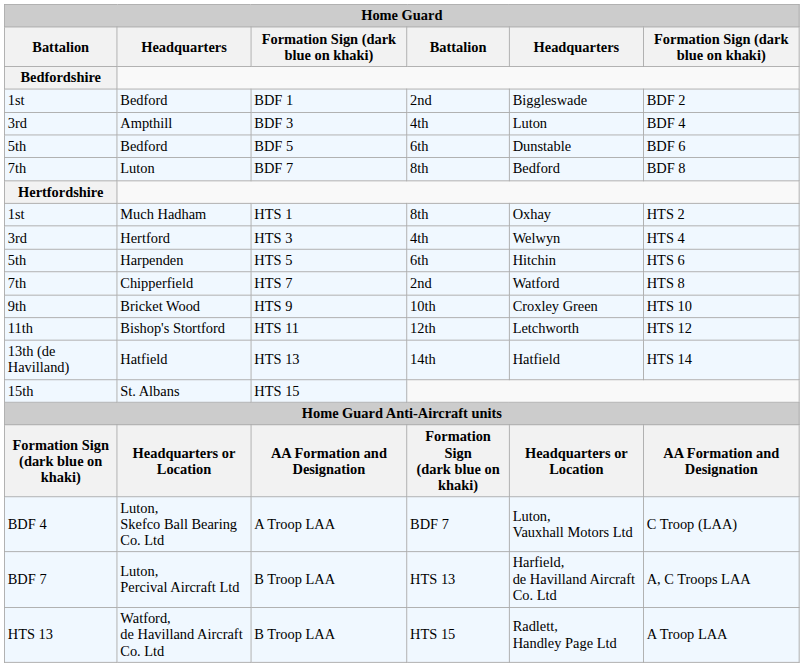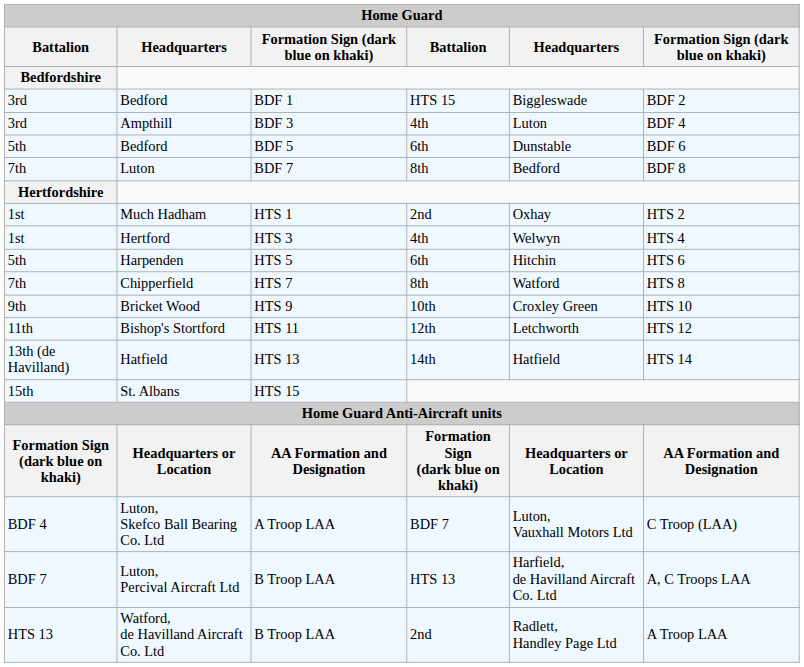 <table class="wikitable" style="width:100%;">
 <tr>
 <th colspan="6" style="background:#ccc;">Home Guard</th>
 </tr>
 <tr>
 <th>Battalion</th>
 <th>Headquarters</th>
 <th>Formation Sign (dark blue on khaki)</th>
 <th>Battalion</th>
 <th>Headquarters</th>
 <th>Formation Sign (dark blue on khaki)</th>
 </tr>
 <tr>
 <th>Bedfordshire</th>
 </tr>
 <tr style="background:#f0f8ff;">
-<td>1st</td>
+<td>3rd</td>
 <td>Bedford</td>
 <td>BDF 1</td>
-<td>2nd</td>
+<td>HTS 15</td>
 <td>Biggleswade</td>
 <td>BDF 2</td>
 </tr>
 <tr style="background:#f0f8ff;">
 <td>3rd</td>
 <td>Ampthill</td>
 <td>BDF 3</td>
 <td>4th</td>
 <td>Luton</td>
 <td>BDF 4</td>
 </tr>
 <tr style="background:#f0f8ff;">
 <td>5th</td>
 <td>Bedford</td>
 <td>BDF 5</td>
 <td>6th</td>
 <td>Dunstable</td>
 <td>BDF 6</td>
 </tr>
 <tr style="background:#f0f8ff;">
 <td>7th</td>
 <td>Luton</td>
 <td>BDF 7</td>
 <td>8th</td>
 <td>Bedford</td>
 <td>BDF 8</td>
 </tr>
 <tr>
 <th>Hertfordshire</th>
 </tr>
 <tr style="background:#f0f8ff;">
 <td>1st</td>
 <td>Much Hadham</td>
 <td>HTS 1</td>
-<td>8th</td>
+<td>2nd</td>
 <td>Oxhay</td>
 <td>HTS 2</td>
 </tr>
 <tr style="background:#f0f8ff;">
-<td>3rd</td>
+<td>1st</td>
 <td>Hertford</td>
 <td>HTS 3</td>
 <td>4th</td>
 <td>Welwyn</td>
 <td>HTS 4</td>
 </tr>
 <tr style="background:#f0f8ff;">
 <td>5th</td>
 <td>Harpenden</td>
 <td>HTS 5</td>
 <td>6th</td>
 <td>Hitchin</td>
 <td>HTS 6</td>
 </tr>
 <tr style="background:#f0f8ff;">
 <td>7th</td>
 <td>Chipperfield</td>
 <td>HTS 7</td>
-<td>2nd</td>
+<td>8th</td>
 <td>Watford</td>
 <td>HTS 8</td>
 </tr>
 <tr style="background:#f0f8ff;">
 <td>9th</td>
 <td>Bricket Wood</td>
 <td>HTS 9</td>
 <td>10th</td>
 <td>Croxley Green</td>
 <td>HTS 10</td>
 </tr>
 <tr style="background:#f0f8ff;">
 <td>11th</td>
 <td>Bishop's Stortford</td>
 <td>HTS 11</td>
 <td>12th</td>
 <td>Letchworth</td>
 <td>HTS 12</td>
 </tr>
 <tr style="background:#f0f8ff;">
 <td>13th (de Havilland)</td>
 <td>Hatfield</td>
 <td>HTS 13</td>
 <td>14th</td>
 <td>Hatfield</td>
 <td>HTS 14</td>
 </tr>
 <tr style="background:#f0f8ff;">
 <td>15th</td>
 <td>St. Albans</td>
 <td>HTS 15</td>
 </tr>
 <tr>
 <th colspan="6" style="background:#ccc;">Home Guard Anti-Aircraft units</th>
 </tr>
 <tr>
 <th>Formation Sign<br> (dark blue on khaki)</th>
 <th>Headquarters or Location</th>
 <th>AA Formation and Designation</th>
 <th>Formation Sign<br> (dark blue on khaki)</th>
 <th>Headquarters or Location</th>
 <th>AA Formation and Designation</th>
 </tr>
 <tr style="background:#f0f8ff;">
 <td>BDF 4</td>
 <td>Luton,<br> Skefco Ball Bearing Co. Ltd</td>
 <td>A Troop LAA</td>
 <td>BDF 7</td>
 <td>Luton,<br>Vauxhall Motors Ltd</td>
 <td>C Troop (LAA)</td>
 </tr>
 <tr style="background:#f0f8ff;">
 <td>BDF 7</td>
 <td>Luton,<br> Percival Aircraft Ltd</td>
 <td>B Troop LAA</td>
 <td>HTS 13</td>
 <td>Harfield,<br> de Havilland Aircraft Co. Ltd</td>
 <td>A, C Troops LAA</td>
 </tr>
 <tr style="background:#f0f8ff;">
 <td>HTS 13</td>
 <td>Watford,<br> de Havilland Aircraft Co. Ltd</td>
 <td>B Troop LAA</td>
-<td>HTS 15</td>
+<td>2nd</td>
 <td>Radlett,<br> Handley Page Ltd</td>
 <td>A Troop LAA</td>
 </tr>
 </table>
